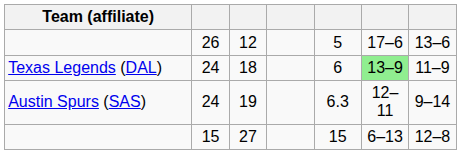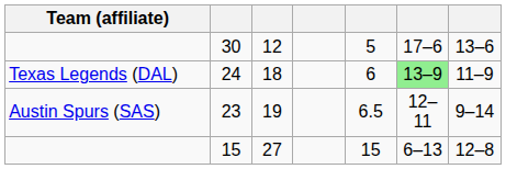 <table class="wikitable" style="text-align:center">
 <tr>
 <th style="width:180px">Team (affiliate)</th>
 <th style="width:30px"></th>
 <th style="width:30px"></th>
 <th style="width:40px"></th>
 <th style="width:40px"></th>
 <th style="width:40px"></th>
 <th style="width:40px"></th>
 </tr>
 <tr>
 <td align=left></td>
-<td>26</td>
+<td>30</td>
 <td>12</td>
 <td></td>
 <td>5</td>
 <td>17–6</td>
 <td>13–6</td>
 </tr>
 <tr>
 <td align=left><a href='#'>Texas Legends</a> (<a href='#'>DAL</a>)</td>
 <td>24</td>
 <td>18</td>
 <td></td>
 <td>6</td>
 <td style="background: lightgreen;">13–9</td>
 <td>11–9</td>
 </tr>
 <tr>
 <td align=left><a href='#'>Austin Spurs</a> (<a href='#'>SAS</a>)</td>
-<td>24</td>
+<td>23</td>
 <td>19</td>
 <td></td>
-<td>6.3</td>
+<td>6.5</td>
 <td>12–11</td>
 <td>9–14</td>
 </tr>
 <tr>
 <td align=left></td>
 <td>15</td>
 <td>27</td>
 <td></td>
 <td>15</td>
 <td>6–13</td>
 <td>12–8</td>
 </tr>
 </table>
